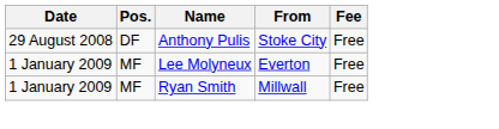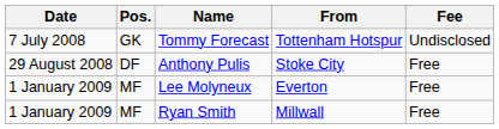 <table class="wikitable">
 <tr>
 <th>Date</th>
 <th>Pos.</th>
 <th>Name</th>
 <th>From</th>
 <th>Fee</th>
+</tr>
+<tr>
+<td>7 July 2008</td>
+<td>GK</td>
+<td> <a href='#'>Tommy Forecast</a></td>
+<td> <a href='#'>Tottenham Hotspur</a></td>
+<td>Undisclosed</td>
 </tr>
 <tr>
 <td>29 August 2008</td>
 <td>DF</td>
 <td> <a href='#'>Anthony Pulis</a></td>
 <td> <a href='#'>Stoke City</a></td>
 <td>Free</td>
 </tr>
 <tr>
 <td>1 January 2009</td>
 <td>MF</td>
 <td> <a href='#'>Lee Molyneux</a></td>
 <td> <a href='#'>Everton</a></td>
 <td>Free</td>
 </tr>
 <tr>
 <td>1 January 2009</td>
 <td>MF</td>
 <td> <a href='#'>Ryan Smith</a></td>
 <td> <a href='#'>Millwall</a></td>
 <td>Free</td>
 </tr>
 </table>
